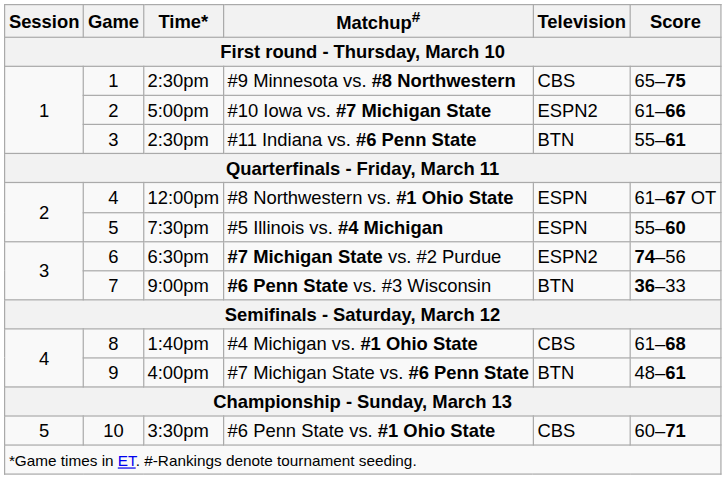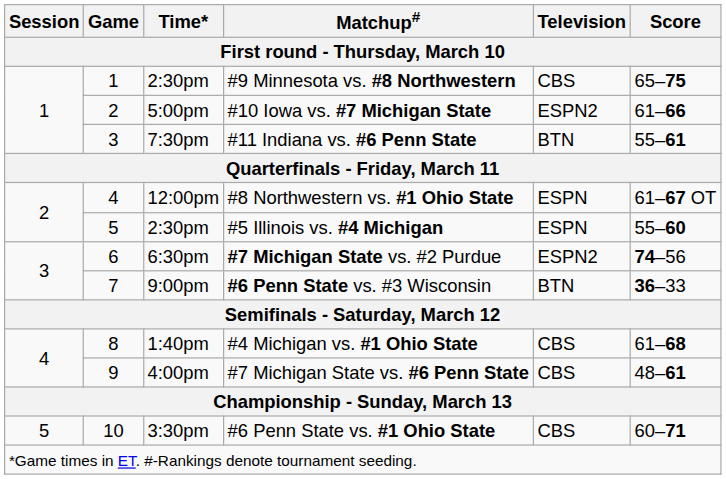 <table class="wikitable" style="font-size: 95%">
 <tr>
 <th>Session</th>
 <th>Game</th>
 <th>Time*</th>
 <th>Matchup<sup>#</sup></th>
 <th>Television</th>
 <th>Score</th>
 </tr>
 <tr>
 <th colspan=6>First round - Thursday, March 10</th>
 </tr>
 <tr>
 <td rowspan=3 align=center>1</td>
 <td align=center>1</td>
 <td>2:30pm</td>
 <td>#9 Minnesota vs. <strong>#8 Northwestern</strong></td>
 <td>CBS</td>
 <td>65–<strong>75</strong></td>
 </tr>
 <tr>
 <td align=center>2</td>
 <td>5:00pm</td>
 <td>#10 Iowa vs. <strong>#7 Michigan State</strong></td>
 <td>ESPN2</td>
 <td>61–<strong>66</strong></td>
 </tr>
 <tr>
 <td align=center>3</td>
-<td>2:30pm</td>
+<td>7:30pm</td>
 <td>#11 Indiana vs. <strong>#6 Penn State</strong></td>
 <td>BTN</td>
 <td>55–<strong>61</strong></td>
 </tr>
 <tr>
 <th colspan=6>Quarterfinals - Friday, March 11</th>
 </tr>
 <tr>
 <td rowspan=2 align=center>2</td>
 <td align=center>4</td>
 <td>12:00pm</td>
 <td>#8 Northwestern vs. <strong>#1 Ohio State</strong></td>
 <td>ESPN</td>
 <td>61–<strong>67</strong> OT</td>
 </tr>
 <tr>
 <td align=center>5</td>
-<td>7:30pm</td>
+<td>2:30pm</td>
 <td>#5 Illinois vs. <strong>#4 Michigan</strong></td>
 <td>ESPN</td>
 <td>55–<strong>60</strong></td>
 </tr>
 <tr>
 <td rowspan=2 align=center>3</td>
 <td align=center>6</td>
 <td>6:30pm</td>
 <td><strong>#7 Michigan State</strong> vs. #2 Purdue</td>
 <td>ESPN2</td>
 <td><strong>74</strong>–56</td>
 </tr>
 <tr>
 <td align=center>7</td>
 <td>9:00pm</td>
 <td><strong>#6 Penn State</strong> vs. #3 Wisconsin</td>
 <td>BTN</td>
 <td><strong>36</strong>–33</td>
 </tr>
 <tr>
 <th colspan=6>Semifinals - Saturday, March 12</th>
 </tr>
 <tr>
 <td rowspan=2 align=center>4</td>
 <td align=center>8</td>
 <td>1:40pm</td>
 <td>#4 Michigan vs. <strong>#1 Ohio State</strong></td>
 <td>CBS</td>
 <td>61–<strong>68</strong></td>
 </tr>
 <tr>
 <td align=center>9</td>
 <td>4:00pm</td>
 <td>#7 Michigan State vs. <strong>#6 Penn State</strong></td>
-<td>BTN</td>
+<td>CBS</td>
 <td>48–<strong>61</strong></td>
 </tr>
 <tr>
 <th colspan=6>Championship - Sunday, March 13</th>
 </tr>
 <tr>
 <td align=center>5</td>
 <td align=center>10</td>
 <td>3:30pm</td>
 <td>#6 Penn State vs. <strong>#1 Ohio State</strong></td>
 <td>CBS</td>
 <td>60–<strong>71</strong></td>
 </tr>
 <tr>
 <td colspan=6><small>*Game times in <a href='#'>ET</a>. #-Rankings denote tournament seeding.</small></td>
 </tr>
 </table>
